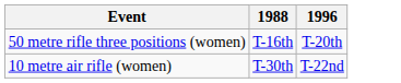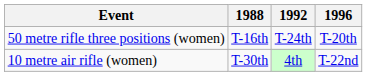 <table class="wikitable" style="text-align: center">
 <tr>
 <th>Event</th>
 <th>1988</th>
+<th>1992</th>
 <th>1996</th>
 </tr>
 <tr>
 <td align=left><a href='#'>50 metre rifle three positions</a> (women)</td>
 <td><a href='#'>T-16th</a></td>
+<td><a href='#'>T-24th</a></td>
 <td><a href='#'>T-20th</a></td>
 </tr>
 <tr>
 <td align=left><a href='#'>10 metre air rifle</a> (women)</td>
 <td><a href='#'>T-30th</a></td>
+<td style="background: #ccffcc"><a href='#'>4th</a></td>
 <td><a href='#'>T-22nd</a></td>
 </tr>
 </table>
